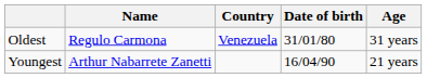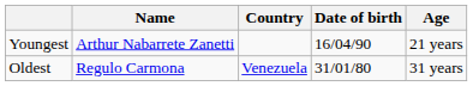 <table class="wikitable">
 <tr>
 <th></th>
 <th>Name</th>
 <th>Country</th>
 <th>Date of birth</th>
 <th>Age</th>
 </tr>
 <tr>
+<td>Youngest</td>
+<td><a href='#'>Arthur Nabarrete Zanetti</a></td>
+<td></td>
+<td>16/04/90</td>
+<td>21 years</td>
+</tr>
+<tr>
 <td>Oldest</td>
 <td><a href='#'>Regulo Carmona</a></td>
 <td> <a href='#'>Venezuela</a></td>
 <td>31/01/80</td>
 <td>31 years</td>
 </tr>
-<tr>
-<td>Youngest</td>
-<td><a href='#'>Arthur Nabarrete Zanetti</a></td>
-<td></td>
-<td>16/04/90</td>
-<td>21 years</td>
-</tr>
 </table>
